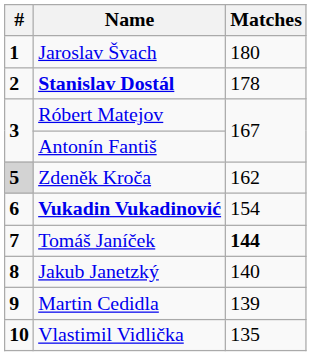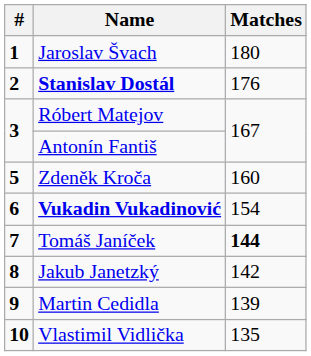 <table class="wikitable">
 <tr>
 <th>#</th>
 <th>Name</th>
 <th>Matches</th>
 </tr>
 <tr>
 <td><strong>1</strong></td>
 <td> <a href='#'>Jaroslav Švach</a></td>
 <td>180</td>
 </tr>
 <tr>
 <td><strong>2</strong></td>
 <td> <strong><a href='#'>Stanislav Dostál</a></strong></td>
-<td>178</td>
+<td>176</td>
 </tr>
 <tr>
 <td rowspan="2"><strong>3</strong></td>
 <td> <a href='#'>Róbert Matejov</a></td>
 <td rowspan="2">167</td>
 </tr>
 <tr>
 <td> <a href='#'>Antonín Fantiš</a></td>
 </tr>
 <tr>
-<td style="background: lightgrey;"><strong>5</strong></td>
+<td><strong>5</strong></td>
 <td> <a href='#'>Zdeněk Kroča</a></td>
-<td>162</td>
+<td>160</td>
 </tr>
 <tr>
 <td><strong>6</strong></td>
 <td> <strong><a href='#'>Vukadin Vukadinović</a></strong></td>
 <td>154</td>
 </tr>
 <tr>
 <td><strong>7</strong></td>
 <td> <a href='#'>Tomáš Janíček</a></td>
 <td><strong>144</strong></td>
 </tr>
 <tr>
 <td><strong>8</strong></td>
 <td> <a href='#'>Jakub Janetzký</a></td>
-<td>140</td>
+<td>142</td>
 </tr>
 <tr>
 <td><strong>9</strong></td>
 <td> <a href='#'>Martin Cedidla</a></td>
 <td>139</td>
 </tr>
 <tr>
 <td><strong>10</strong></td>
 <td> <a href='#'>Vlastimil Vidlička</a></td>
 <td>135</td>
 </tr>
 </table>
